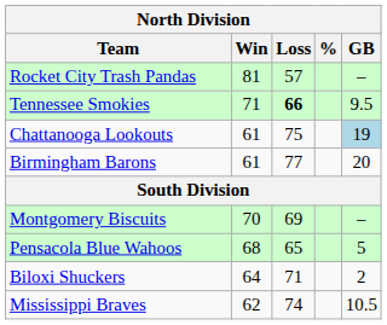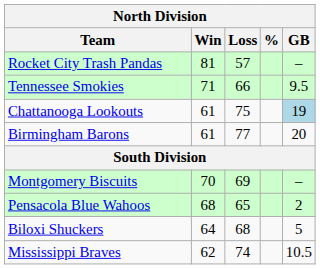 <table class="wikitable">
 <tr>
 <th colspan="5">North Division</th>
 </tr>
 <tr>
 <th width="60%">Team</th>
 <th>Win</th>
 <th>Loss</th>
 <th>%</th>
 <th>GB</th>
 </tr>
 <tr align=center bgcolor=ccffcc>
 <td align=left><a href='#'>Rocket City Trash Pandas</a></td>
 <td>81</td>
 <td>57</td>
 <td></td>
 <td>–</td>
 </tr>
 <tr align=center bgcolor=ccffcc>
 <td align=left><a href='#'>Tennessee Smokies</a></td>
 <td>71</td>
-<td><strong>66</strong></td>
+<td>66</td>
 <td></td>
 <td>9.5</td>
 </tr>
 <tr align=center>
 <td align=left><a href='#'>Chattanooga Lookouts</a></td>
 <td>61</td>
 <td>75</td>
 <td></td>
 <td style="background: lightblue;">19</td>
 </tr>
 <tr align=center>
 <td align=left><a href='#'>Birmingham Barons</a></td>
 <td>61</td>
 <td>77</td>
 <td></td>
 <td>20</td>
 </tr>
 <tr>
 <th colspan="5">South Division</th>
 </tr>
 <tr align=center bgcolor=ccffcc>
 <td align=left><a href='#'>Montgomery Biscuits</a></td>
 <td>70</td>
 <td>69</td>
 <td></td>
 <td>–</td>
 </tr>
 <tr align=center bgcolor=ccffcc>
 <td align=left><a href='#'>Pensacola Blue Wahoos</a></td>
 <td>68</td>
 <td>65</td>
 <td></td>
-<td>5</td>
+<td>2</td>
 </tr>
 <tr align=center>
 <td align=left><a href='#'>Biloxi Shuckers</a></td>
 <td>64</td>
-<td>71</td>
+<td>68</td>
 <td></td>
-<td>2</td>
+<td>5</td>
 </tr>
 <tr align=center>
 <td align=left><a href='#'>Mississippi Braves</a></td>
 <td>62</td>
 <td>74</td>
 <td></td>
 <td>10.5</td>
 </tr>
 </table>
